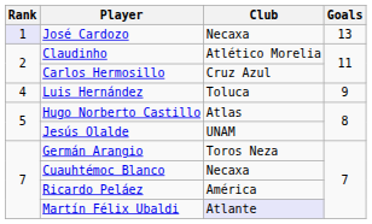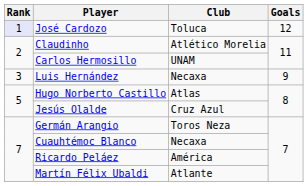 <table class="wikitable">
 <tr>
 <th>Rank</th>
 <th>Player</th>
 <th>Club</th>
 <th>Goals</th>
 </tr>
 <tr>
 <td align=center rowspan=1 style="background: lavender;">1</td>
 <td> <a href='#'>José Cardozo</a></td>
-<td>Necaxa</td>
-<td align=center rowspan=1>13</td>
+<td>Toluca</td>
+<td align=center rowspan=1>12</td>
 </tr>
 <tr>
 <td align=center rowspan=2>2</td>
 <td> <a href='#'>Claudinho</a></td>
 <td>Atlético Morelia</td>
 <td align=center rowspan=2>11</td>
 </tr>
 <tr>
 <td> <a href='#'>Carlos Hermosillo</a></td>
-<td>Cruz Azul</td>
+<td>UNAM</td>
 </tr>
 <tr>
-<td align=center rowspan=1>4</td>
+<td align=center rowspan=1>3</td>
 <td> <a href='#'>Luis Hernández</a></td>
-<td>Toluca</td>
+<td>Necaxa</td>
 <td align=center rowspan=1>9</td>
 </tr>
 <tr>
 <td align=center rowspan=2>5</td>
 <td> <a href='#'>Hugo Norberto Castillo</a></td>
 <td>Atlas</td>
 <td align=center rowspan=2>8</td>
 </tr>
 <tr>
 <td> <a href='#'>Jesús Olalde</a></td>
-<td>UNAM</td>
+<td>Cruz Azul</td>
 </tr>
 <tr>
 <td align=center rowspan=4>7</td>
 <td> <a href='#'>Germán Arangio</a></td>
 <td>Toros Neza</td>
 <td align=center rowspan=4>7</td>
 </tr>
 <tr>
 <td> <a href='#'>Cuauhtémoc Blanco</a></td>
 <td>Necaxa</td>
 </tr>
 <tr>
 <td> <a href='#'>Ricardo Peláez</a></td>
 <td>América</td>
 </tr>
 <tr>
 <td> <a href='#'>Martín Félix Ubaldi</a></td>
-<td style="background: lavender;">Atlante</td>
+<td>Atlante</td>
 </tr>
 </table>
